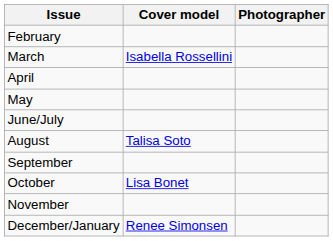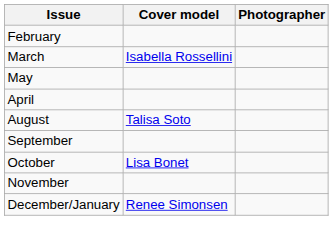 <table class="sortable wikitable">
 <tr>
 <th>Issue</th>
 <th>Cover model</th>
 <th>Photographer</th>
 </tr>
 <tr>
 <td>February</td>
 <td></td>
 <td></td>
 </tr>
 <tr>
 <td>March</td>
 <td><a href='#'>Isabella Rossellini</a></td>
 <td></td>
 </tr>
 <tr>
-<td>April</td>
-<td></td>
-<td></td>
-</tr>
-<tr>
 <td>May</td>
 <td></td>
 <td></td>
 </tr>
 <tr>
-<td>June/July</td>
+<td>April</td>
 <td></td>
 <td></td>
 </tr>
 <tr>
 <td>August</td>
 <td><a href='#'>Talisa Soto</a></td>
 <td></td>
 </tr>
 <tr>
 <td>September</td>
 <td></td>
 <td></td>
 </tr>
 <tr>
 <td>October</td>
 <td><a href='#'>Lisa Bonet</a></td>
 <td></td>
 </tr>
 <tr>
 <td>November</td>
 <td></td>
 <td></td>
 </tr>
 <tr>
 <td>December/January</td>
 <td><a href='#'>Renee Simonsen</a></td>
 <td></td>
 </tr>
 </table>
